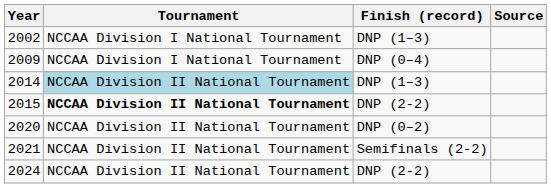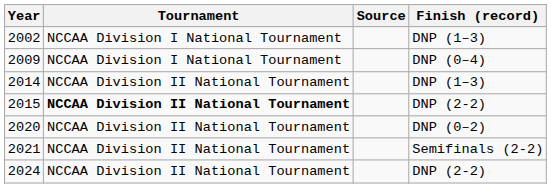 <table class="wikitable">
 <tr>
 <th>Year</th>
 <th>Tournament</th>
+<th>Source</th>
 <th>Finish (record)</th>
-<th>Source</th>
 </tr>
 <tr>
 <td>2002</td>
 <td>NCCAA Division I National Tournament</td>
+<td></td>
 <td>DNP (1–3)</td>
-<td></td>
 </tr>
 <tr>
 <td>2009</td>
 <td>NCCAA Division I National Tournament</td>
+<td></td>
 <td>DNP (0–4)</td>
-<td></td>
 </tr>
 <tr>
 <td>2014</td>
-<td style="background: lightblue;">NCCAA Division II National Tournament</td>
+<td>NCCAA Division II National Tournament</td>
+<td></td>
 <td>DNP (1–3)</td>
-<td></td>
 </tr>
 <tr>
 <td>2015</td>
 <td><strong>NCCAA Division II National Tournament</strong></td>
+<td></td>
 <td>DNP (2-2)</td>
-<td></td>
 </tr>
 <tr>
 <td>2020</td>
 <td>NCCAA Division II National Tournament</td>
+<td></td>
 <td>DNP (0–2)</td>
-<td></td>
 </tr>
 <tr>
 <td>2021</td>
 <td>NCCAA Division II National Tournament</td>
+<td></td>
 <td>Semifinals (2-2)</td>
-<td></td>
 </tr>
 <tr>
 <td>2024</td>
 <td>NCCAA Division II National Tournament</td>
+<td></td>
 <td>DNP (2-2)</td>
-<td></td>
 </tr>
 </table>
